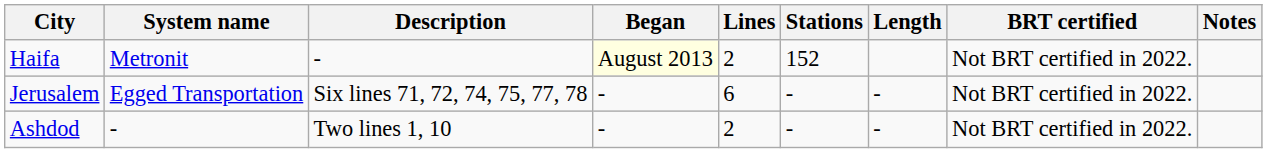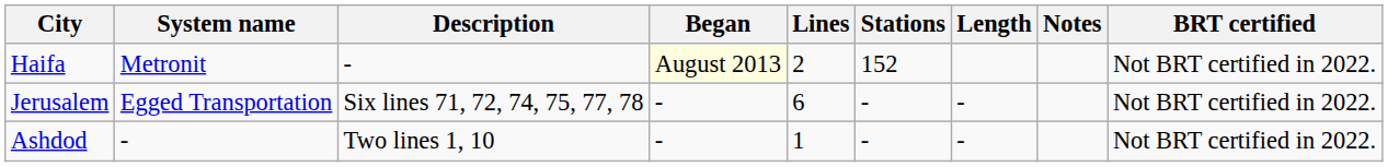 <table class="wikitable">
 <tr>
 <th>City</th>
 <th>System name</th>
 <th>Description</th>
 <th>Began</th>
 <th>Lines</th>
 <th>Stations</th>
 <th>Length</th>
+<th>Notes</th>
 <th>BRT certified</th>
-<th>Notes</th>
 </tr>
 <tr>
 <td><a href='#'>Haifa</a></td>
 <td><a href='#'>Metronit</a></td>
 <td>-</td>
 <td style="background: lightyellow;">August 2013</td>
 <td>2</td>
 <td>152</td>
 <td></td>
+<td></td>
 <td>Not BRT certified in 2022.</td>
-<td></td>
 </tr>
 <tr>
 <td><a href='#'>Jerusalem</a></td>
 <td><a href='#'>Egged Transportation</a></td>
 <td>Six lines 71, 72, 74, 75, 77, 78</td>
 <td>-</td>
 <td>6</td>
 <td>-</td>
 <td>-</td>
+<td></td>
 <td>Not BRT certified in 2022.</td>
-<td></td>
 </tr>
 <tr>
 <td><a href='#'>Ashdod</a></td>
 <td>-</td>
 <td>Two lines 1, 10</td>
 <td>-</td>
-<td>2</td>
+<td>1</td>
 <td>-</td>
 <td>-</td>
+<td></td>
 <td>Not BRT certified in 2022.</td>
-<td></td>
 </tr>
 </table>
